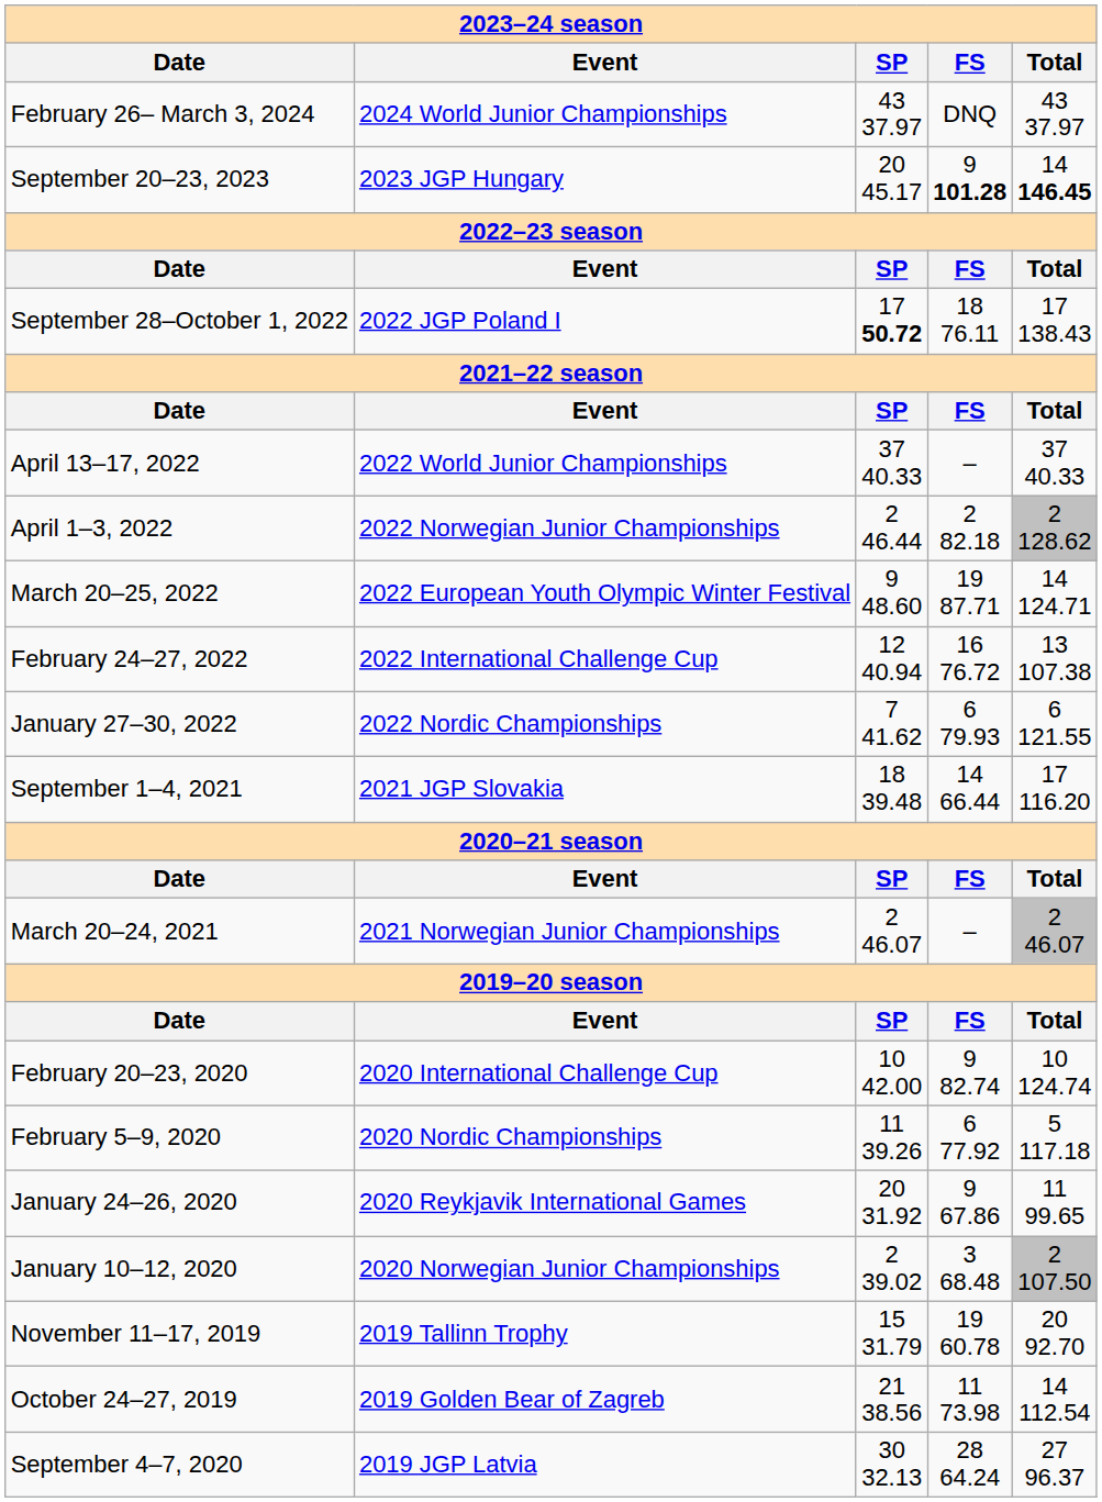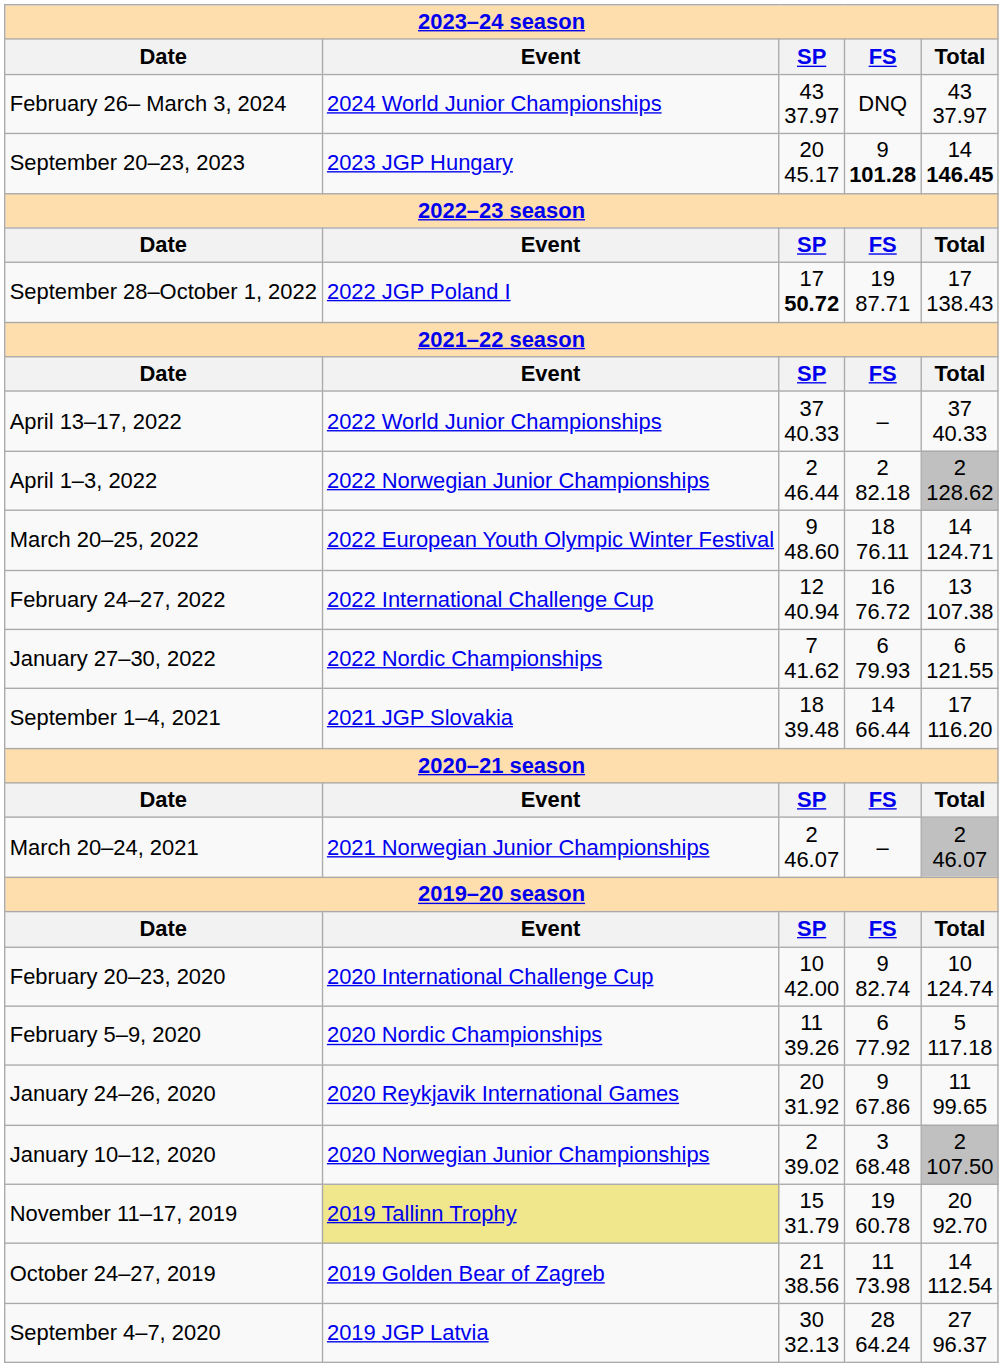 <table class="wikitable">
 <tr>
 <th style="background-color: #ffdead; " colspan=6 align=center><a href='#'>2023–24 season</a></th>
 </tr>
 <tr>
 <th>Date</th>
 <th>Event</th>
 <th><a href='#'>SP</a></th>
 <th><a href='#'>FS</a></th>
 <th>Total</th>
 </tr>
 <tr>
 <td>February 26– March 3, 2024</td>
 <td><a href='#'>2024 World Junior Championships</a></td>
 <td align=center>43 <br> 37.97</td>
 <td align=center>DNQ</td>
 <td align=center>43 <br> 37.97</td>
 </tr>
 <tr>
 <td>September 20–23, 2023</td>
 <td><a href='#'>2023 JGP Hungary</a></td>
 <td align=center>20 <br> 45.17</td>
 <td align=center>9 <br> <strong>101.28</strong></td>
 <td align=center>14 <br> <strong>146.45</strong></td>
 </tr>
 <tr>
 <th style="background-color: #ffdead; " colspan=6 align=center><a href='#'>2022–23 season</a></th>
 </tr>
 <tr>
 <th>Date</th>
 <th>Event</th>
 <th><a href='#'>SP</a></th>
 <th><a href='#'>FS</a></th>
 <th>Total</th>
 </tr>
 <tr>
 <td>September 28–October 1, 2022</td>
 <td><a href='#'>2022 JGP Poland I</a></td>
 <td align=center>17 <br> <strong>50.72</strong></td>
-<td align=center>18 <br> 76.11</td>
+<td align=center>19 <br> 87.71</td>
 <td align=center>17 <br> 138.43</td>
 </tr>
 <tr>
 <th style="background-color: #ffdead; " colspan=6 align=center><a href='#'>2021–22 season</a></th>
 </tr>
 <tr>
 <th>Date</th>
 <th>Event</th>
 <th><a href='#'>SP</a></th>
 <th><a href='#'>FS</a></th>
 <th>Total</th>
 </tr>
 <tr>
 <td>April 13–17, 2022</td>
 <td><a href='#'>2022 World Junior Championships</a></td>
 <td align=center>37 <br> 40.33</td>
 <td align=center>–</td>
 <td align=center>37 <br> 40.33</td>
 </tr>
 <tr>
 <td>April 1–3, 2022</td>
 <td><a href='#'>2022 Norwegian Junior Championships</a></td>
 <td align=center>2 <br> 46.44</td>
 <td align=center>2 <br> 82.18</td>
 <td align=center bgcolor=silver>2 <br> 128.62</td>
 </tr>
 <tr>
 <td>March 20–25, 2022</td>
 <td><a href='#'>2022 European Youth Olympic Winter Festival</a></td>
 <td align=center>9 <br> 48.60</td>
-<td align=center>19 <br> 87.71</td>
+<td align=center>18 <br> 76.11</td>
 <td align=center>14 <br> 124.71</td>
 </tr>
 <tr>
 <td>February 24–27, 2022</td>
 <td><a href='#'>2022 International Challenge Cup</a></td>
 <td align=center>12 <br> 40.94</td>
 <td align=center>16 <br> 76.72</td>
 <td align=center>13 <br> 107.38</td>
 </tr>
 <tr>
 <td>January 27–30, 2022</td>
 <td><a href='#'>2022 Nordic Championships</a></td>
 <td align=center>7 <br> 41.62</td>
 <td align=center>6 <br> 79.93</td>
 <td align=center>6 <br>	121.55</td>
 </tr>
 <tr>
 <td>September 1–4, 2021</td>
 <td><a href='#'>2021 JGP Slovakia</a></td>
 <td align=center>18 <br> 39.48</td>
 <td align=center>14 <br> 66.44</td>
 <td align=center>17 <br> 116.20</td>
 </tr>
 <tr>
 <th style="background-color: #ffdead; " colspan=6 align=center><a href='#'>2020–21 season</a></th>
 </tr>
 <tr>
 <th>Date</th>
 <th>Event</th>
 <th><a href='#'>SP</a></th>
 <th><a href='#'>FS</a></th>
 <th>Total</th>
 </tr>
 <tr>
 <td>March 20–24, 2021</td>
 <td><a href='#'>2021 Norwegian Junior Championships</a></td>
 <td align=center>2 <br> 46.07</td>
 <td align=center>–</td>
 <td align=center bgcolor=silver>2 <br> 46.07</td>
 </tr>
 <tr>
 <th style="background-color: #ffdead; " colspan=6 align=center><a href='#'>2019–20 season</a></th>
 </tr>
 <tr>
 <th>Date</th>
 <th>Event</th>
 <th><a href='#'>SP</a></th>
 <th><a href='#'>FS</a></th>
 <th>Total</th>
 </tr>
 <tr>
 <td>February 20–23, 2020</td>
 <td><a href='#'>2020 International Challenge Cup</a></td>
 <td align=center>10 <br> 42.00</td>
 <td align=center>9 <br> 82.74</td>
 <td align=center>10 <br> 124.74</td>
 </tr>
 <tr>
 <td>February 5–9, 2020</td>
 <td><a href='#'>2020 Nordic Championships</a></td>
 <td align=center>11 <br> 39.26</td>
 <td align=center>6 <br> 77.92</td>
 <td align=center>5 <br> 117.18</td>
 </tr>
 <tr>
 <td>January 24–26, 2020</td>
 <td><a href='#'>2020 Reykjavik International Games</a></td>
 <td align=center>20 <br> 31.92</td>
 <td align=center>9 <br> 67.86</td>
 <td align=center>11 <br> 99.65</td>
 </tr>
 <tr>
 <td>January 10–12, 2020</td>
 <td><a href='#'>2020 Norwegian Junior Championships</a></td>
 <td align=center>2 <br> 39.02</td>
 <td align=center>3 <br> 68.48</td>
 <td align=center bgcolor=silver>2 <br> 107.50</td>
 </tr>
 <tr>
 <td>November 11–17, 2019</td>
-<td><a href='#'>2019 Tallinn Trophy</a></td>
+<td style="background: khaki;"><a href='#'>2019 Tallinn Trophy</a></td>
 <td align=center>15 <br> 31.79</td>
 <td align=center>19 <br> 60.78</td>
 <td align=center>20 <br> 92.70</td>
 </tr>
 <tr>
 <td>October 24–27, 2019</td>
 <td><a href='#'>2019 Golden Bear of Zagreb</a></td>
 <td align=center>21 <br> 38.56</td>
 <td align=center>11 <br> 73.98</td>
 <td align=center>14 <br> 112.54</td>
 </tr>
 <tr>
 <td>September 4–7, 2020</td>
 <td><a href='#'>2019 JGP Latvia</a></td>
 <td align=center>30 <br> 32.13</td>
 <td align=center>28 <br> 64.24</td>
 <td align=center>27 <br> 96.37</td>
 </tr>
 </table>
